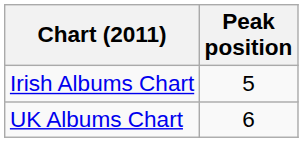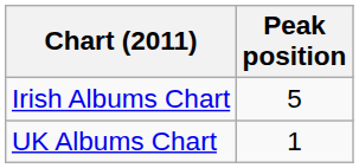 <table class="wikitable sortable">
 <tr>
 <th>Chart (2011)</th>
 <th>Peak<br>position</th>
 </tr>
 <tr>
 <td><a href='#'>Irish Albums Chart</a></td>
 <td style="text-align:center;">5</td>
 </tr>
 <tr>
 <td><a href='#'>UK Albums Chart</a></td>
-<td style="text-align:center;">6</td>
+<td style="text-align:center;">1</td>
 </tr>
 </table>
